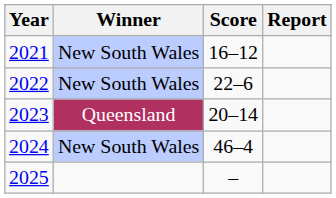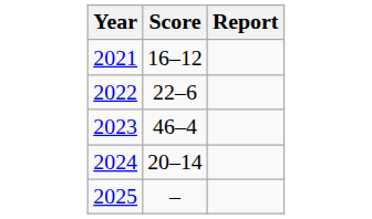 <table class="wikitable" style="margin: 1em auto; text-align:center">
 <tr>
 <th>Year</th>
-<th>Winner</th>
 <th>Score</th>
 <th>Report</th>
 </tr>
 <tr>
 <td><a href='#'>2021</a></td>
-<td style="background:#bcf;">New South Wales</td>
 <td>16–12</td>
 <td></td>
 </tr>
 <tr>
 <td><a href='#'>2022</a></td>
-<td style="background:#bcf;">New South Wales</td>
 <td>22–6</td>
 <td></td>
 </tr>
 <tr>
 <td><a href='#'>2023</a></td>
-<td style="background:#b03060; color:white;">Queensland</td>
+<td>46–4</td>
+<td></td>
+</tr>
+<tr>
+<td><a href='#'>2024</a></td>
 <td>20–14</td>
 <td></td>
 </tr>
 <tr>
-<td><a href='#'>2024</a></td>
-<td style="background:#bcf;">New South Wales</td>
-<td>46–4</td>
-<td></td>
-</tr>
-<tr>
 <td><a href='#'>2025</a></td>
-<td></td>
 <td>–</td>
 <td></td>
 </tr>
 </table>
